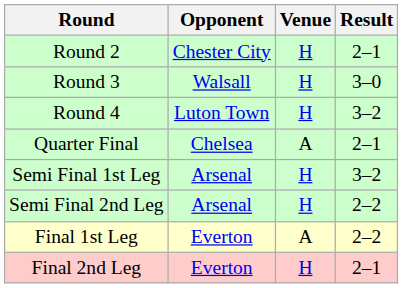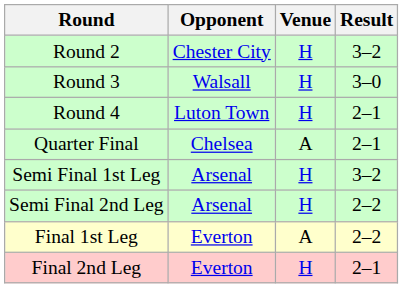 <table class="wikitable" style="font-size:100%; text-align:center">
 <tr>
 <th>Round</th>
 <th>Opponent</th>
 <th>Venue</th>
 <th>Result</th>
 </tr>
 <tr style="background-color: #CCFFCC;">
 <td>Round 2</td>
 <td><a href='#'>Chester City</a></td>
 <td><a href='#'>H</a></td>
-<td>2–1</td>
+<td>3–2</td>
 </tr>
 <tr style="background-color: #CCFFCC;">
 <td>Round 3</td>
 <td><a href='#'>Walsall</a></td>
 <td><a href='#'>H</a></td>
 <td>3–0</td>
 </tr>
 <tr style="background-color: #CCFFCC;">
 <td>Round 4</td>
 <td><a href='#'>Luton Town</a></td>
 <td><a href='#'>H</a></td>
-<td>3–2</td>
+<td>2–1</td>
 </tr>
 <tr style="background-color: #CCFFCC;">
 <td>Quarter Final</td>
 <td><a href='#'>Chelsea</a></td>
 <td>A</td>
 <td>2–1</td>
 </tr>
 <tr style="background-color: #CCFFCC;">
 <td>Semi Final 1st Leg</td>
 <td><a href='#'>Arsenal</a></td>
 <td><a href='#'>H</a></td>
 <td>3–2</td>
 </tr>
 <tr style="background-color: #CCFFCC;">
 <td>Semi Final 2nd Leg</td>
 <td><a href='#'>Arsenal</a></td>
 <td><a href='#'>H</a></td>
 <td>2–2</td>
 </tr>
 <tr style="background-color: #FFFFCC;">
 <td>Final 1st Leg</td>
 <td><a href='#'>Everton</a></td>
 <td>A</td>
 <td>2–2</td>
 </tr>
 <tr style="background-color: #FFCCCC;">
 <td>Final 2nd Leg</td>
 <td><a href='#'>Everton</a></td>
 <td><a href='#'>H</a></td>
 <td>2–1</td>
 </tr>
 </table>
